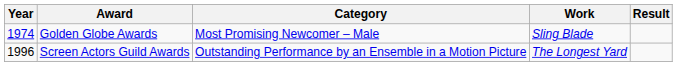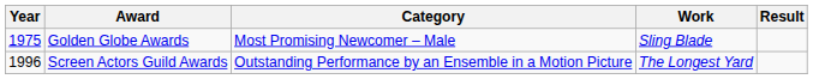 <table class="wikitable" style="font-size: 90%;">
 <tr>
 <th>Year</th>
 <th>Award</th>
 <th>Category</th>
 <th>Work</th>
 <th>Result</th>
 </tr>
 <tr>
-<td><a href='#'>1974</a></td>
+<td><a href='#'>1975</a></td>
 <td><a href='#'>Golden Globe Awards</a></td>
 <td><a href='#'>Most Promising Newcomer – Male</a></td>
 <td><em><a href='#'>Sling Blade</a></em></td>
 <td></td>
 </tr>
 <tr>
 <td>1996</td>
 <td><a href='#'>Screen Actors Guild Awards</a></td>
 <td><a href='#'>Outstanding Performance by an Ensemble in a Motion Picture</a></td>
 <td><em><a href='#'>The Longest Yard</a></em></td>
 <td></td>
 </tr>
 </table>
